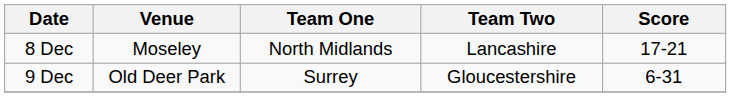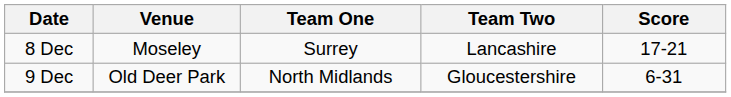 <table class="wikitable" style="text-align: center">
 <tr>
 <th width=70>Date</th>
 <th width=120>Venue</th>
 <th width=150>Team One</th>
 <th width=150>Team Two</th>
 <th width=100>Score</th>
 </tr>
 <tr>
 <td>8 Dec</td>
 <td>Moseley</td>
-<td>North Midlands</td>
+<td>Surrey</td>
 <td>Lancashire</td>
 <td>17-21</td>
 </tr>
 <tr>
 <td>9 Dec</td>
 <td>Old Deer Park</td>
-<td>Surrey</td>
+<td>North Midlands</td>
 <td>Gloucestershire</td>
 <td>6-31</td>
 </tr>
 <tr>
 </tr>
 </table>
